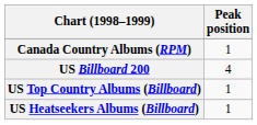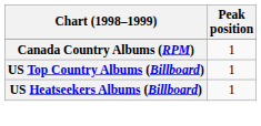 <table class="wikitable sortable plainrowheaders" style="text-align:center">
 <tr>
 <th scope="col">Chart (1998–1999)</th>
 <th scope="col">Peak<br> position</th>
 </tr>
 <tr>
 </tr>
 <tr>
 <th scope="row">Canada Country Albums (<em><a href='#'>RPM</a></em>)</th>
 <td>1</td>
 </tr>
 <tr>
-<th scope="row">US <a href='#'><em>Billboard</em> 200</a></th>
-<td>4</td>
-</tr>
-<tr>
 <th scope="row">US <a href='#'>Top Country Albums</a> (<em><a href='#'>Billboard</a></em>)</th>
 <td>1</td>
 </tr>
 <tr>
 <th scope="row">US <a href='#'>Heatseekers Albums</a> (<em><a href='#'>Billboard</a></em>)</th>
 <td>1</td>
 </tr>
 </table>
